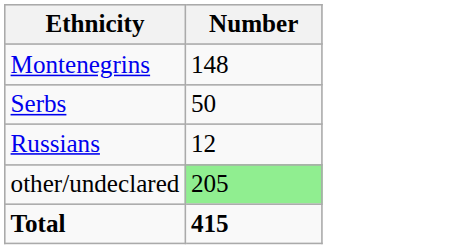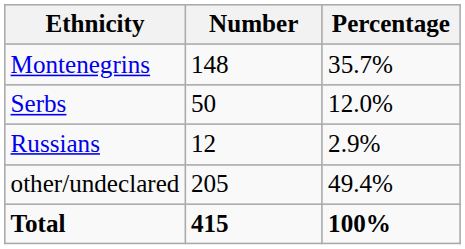 <table class="wikitable">
 <tr>
 <th width="100px">Ethnicity</th>
 <th width="80px">Number</th>
+<th width="80px">Percentage</th>
 </tr>
 <tr>
 <td><a href='#'>Montenegrins</a></td>
 <td>148</td>
+<td>35.7%</td>
 </tr>
 <tr>
 <td><a href='#'>Serbs</a></td>
 <td>50</td>
+<td>12.0%</td>
 </tr>
 <tr>
 <td><a href='#'>Russians</a></td>
 <td>12</td>
+<td>2.9%</td>
 </tr>
 <tr>
 <td>other/undeclared</td>
-<td style="background: lightgreen;">205</td>
+<td>205</td>
+<td>49.4%</td>
 </tr>
 <tr>
 <td><strong>Total</strong></td>
 <td><strong>415</strong></td>
+<td><strong>100%</strong></td>
 </tr>
 </table>
